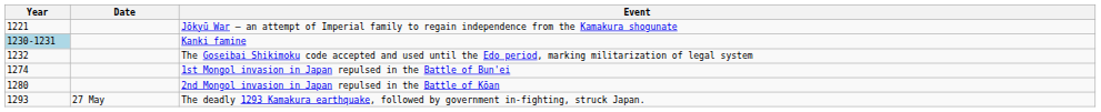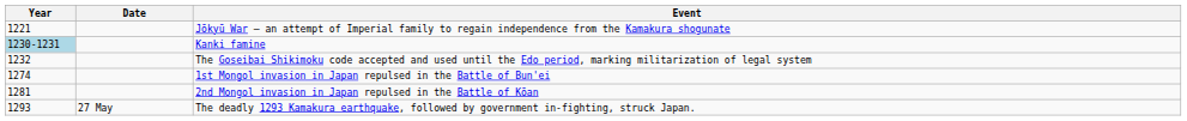 <table class="wikitable" width="100%">
 <tr>
 <th style="width:6%">Year</th>
 <th style="width:10%">Date</th>
 <th>Event</th>
 </tr>
 <tr>
 <td>1221</td>
 <td></td>
 <td><a href='#'>Jōkyū War</a> – an attempt of Imperial family to regain independence from the <a href='#'>Kamakura shogunate</a></td>
 </tr>
 <tr>
 <td style="background: lightblue;">1230-1231</td>
 <td></td>
 <td><a href='#'>Kanki famine</a></td>
 </tr>
 <tr>
 <td>1232</td>
 <td></td>
 <td>The <a href='#'>Goseibai Shikimoku</a> code accepted and used until the <a href='#'>Edo period</a>, marking militarization of legal system</td>
 </tr>
 <tr>
 <td>1274</td>
 <td></td>
 <td><a href='#'>1st Mongol invasion in Japan</a> repulsed in the <a href='#'>Battle of Bun'ei</a></td>
 </tr>
 <tr>
-<td>1280</td>
+<td>1281</td>
 <td></td>
 <td><a href='#'>2nd Mongol invasion in Japan</a> repulsed in the <a href='#'>Battle of Kōan</a></td>
 </tr>
 <tr>
 <td>1293</td>
 <td>27 May</td>
 <td>The deadly <a href='#'>1293 Kamakura earthquake</a>, followed by government in-fighting, struck Japan.</td>
 </tr>
 </table>
